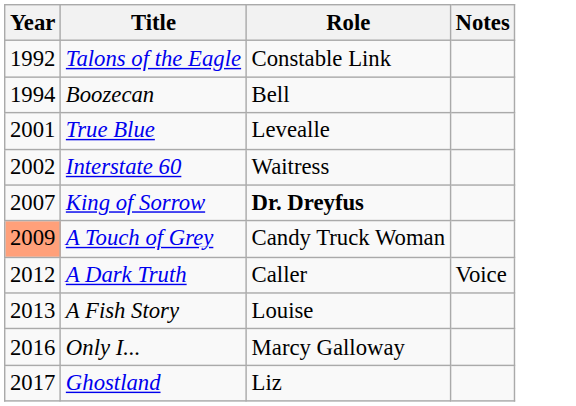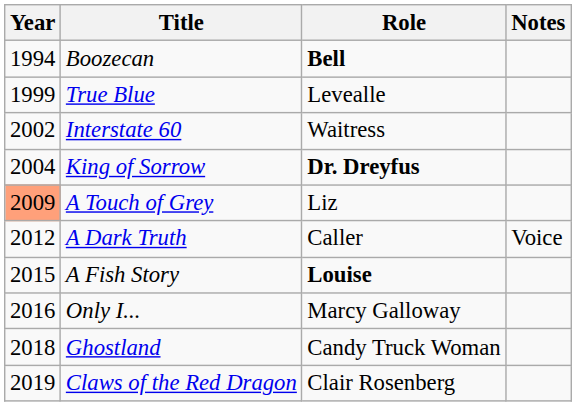 <table class="wikitable sortable">
 <tr>
 <th>Year</th>
 <th>Title</th>
 <th>Role</th>
 <th class="unsortable">Notes</th>
 </tr>
 <tr>
-<td>1992</td>
-<td><em><a href='#'>Talons of the Eagle</a></em></td>
-<td>Constable Link</td>
+<td>1994</td>
+<td><em>Boozecan</em></td>
+<td><strong>Bell</strong></td>
 <td></td>
 </tr>
 <tr>
-<td>1994</td>
-<td><em>Boozecan</em></td>
-<td>Bell</td>
-<td></td>
-</tr>
-<tr>
-<td>2001</td>
+<td>1999</td>
 <td><a href='#'><em>True Blue</em></a></td>
 <td>Levealle</td>
 <td></td>
 </tr>
 <tr>
 <td>2002</td>
 <td><em><a href='#'>Interstate 60</a></em></td>
 <td>Waitress</td>
 <td></td>
 </tr>
 <tr>
-<td>2007</td>
+<td>2004</td>
 <td><a href='#'><em>King of Sorrow</em></a></td>
 <td><strong>Dr. Dreyfus</strong></td>
 <td></td>
 </tr>
 <tr>
 <td style="background: lightsalmon;">2009</td>
 <td data-sort-value="Touch of Grey, A"><em><a href='#'>A Touch of Grey</a></em></td>
-<td>Candy Truck Woman</td>
+<td>Liz</td>
 <td></td>
 </tr>
 <tr>
 <td>2012</td>
 <td data-sort-value="Dark Truth, A"><em><a href='#'>A Dark Truth</a></em></td>
 <td>Caller</td>
 <td>Voice</td>
 </tr>
 <tr>
-<td>2013</td>
+<td>2015</td>
 <td data-sort-value="Fish Story, A"><em>A Fish Story</em></td>
-<td>Louise</td>
+<td><strong>Louise</strong></td>
 <td></td>
 </tr>
 <tr>
 <td>2016</td>
 <td><em>Only I...</em></td>
 <td>Marcy Galloway</td>
 <td></td>
 </tr>
 <tr>
-<td>2017</td>
+<td>2018</td>
 <td><em><a href='#'>Ghostland</a></em></td>
-<td>Liz</td>
+<td>Candy Truck Woman</td>
+<td></td>
+</tr>
+<tr>
+<td>2019</td>
+<td><em><a href='#'>Claws of the Red Dragon</a></em></td>
+<td>Clair Rosenberg</td>
 <td></td>
 </tr>
 </table>
